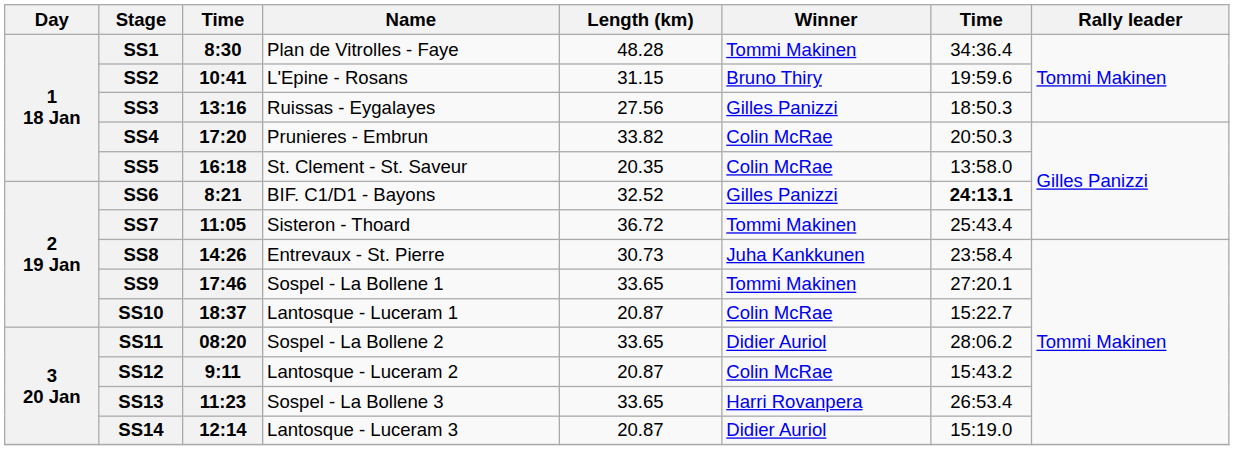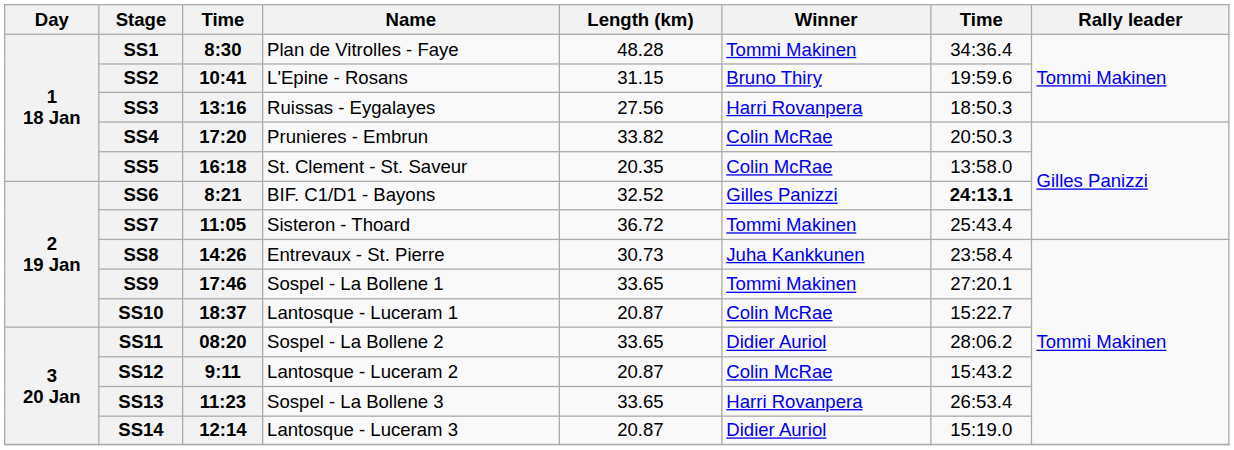 <table class="wikitable" width=100% style="text-align: center; font-size: 90%; max-width: 950px;">
 <tr>
 <th>Day</th>
 <th>Stage</th>
 <th>Time</th>
 <th>Name</th>
 <th>Length (km)</th>
 <th>Winner</th>
 <th>Time</th>
 <th>Rally leader</th>
 </tr>
 <tr>
 <th rowspan=5>1<br>18 Jan</th>
 <th>SS1</th>
 <th>8:30</th>
 <td align=left>Plan de Vitrolles - Faye</td>
 <td>48.28</td>
 <td align=left> <a href='#'>Tommi Makinen</a></td>
 <td>34:36.4</td>
 <td align=left rowspan=3> <a href='#'>Tommi Makinen</a></td>
 </tr>
 <tr>
 <th>SS2</th>
 <th>10:41</th>
 <td align=left>L'Epine - Rosans</td>
 <td>31.15</td>
 <td align=left> <a href='#'>Bruno Thiry</a></td>
 <td>19:59.6</td>
 </tr>
 <tr>
 <th>SS3</th>
 <th>13:16</th>
 <td align=left>Ruissas - Eygalayes</td>
 <td>27.56</td>
-<td align=left> <a href='#'>Gilles Panizzi</a></td>
+<td align=left> <a href='#'>Harri Rovanpera</a></td>
 <td>18:50.3</td>
 </tr>
 <tr>
 <th>SS4</th>
 <th>17:20</th>
 <td align=left>Prunieres - Embrun</td>
 <td>33.82</td>
 <td align=left> <a href='#'>Colin McRae</a></td>
 <td>20:50.3</td>
 <td align=left rowspan=4> <a href='#'>Gilles Panizzi</a></td>
 </tr>
 <tr>
 <th>SS5</th>
 <th>16:18</th>
 <td align=left>St. Clement - St. Saveur</td>
 <td>20.35</td>
 <td align=left> <a href='#'>Colin McRae</a></td>
 <td>13:58.0</td>
 </tr>
 <tr>
 <th rowspan=5>2<br>19 Jan</th>
 <th>SS6</th>
 <th>8:21</th>
 <td align=left>BIF. C1/D1 - Bayons</td>
 <td>32.52</td>
 <td align=left> <a href='#'>Gilles Panizzi</a></td>
 <td><strong>24:13.1</strong></td>
 </tr>
 <tr>
 <th>SS7</th>
 <th>11:05</th>
 <td align=left>Sisteron - Thoard</td>
 <td>36.72</td>
 <td align=left> <a href='#'>Tommi Makinen</a></td>
 <td>25:43.4</td>
 </tr>
 <tr>
 <th>SS8</th>
 <th>14:26</th>
 <td align=left>Entrevaux - St. Pierre</td>
 <td>30.73</td>
 <td align=left> <a href='#'>Juha Kankkunen</a></td>
 <td>23:58.4</td>
 <td align=left rowspan=7> <a href='#'>Tommi Makinen</a></td>
 </tr>
 <tr>
 <th>SS9</th>
 <th>17:46</th>
 <td align=left>Sospel - La Bollene 1</td>
 <td>33.65</td>
 <td align=left> <a href='#'>Tommi Makinen</a></td>
 <td>27:20.1</td>
 </tr>
 <tr>
 <th>SS10</th>
 <th>18:37</th>
 <td align=left>Lantosque - Luceram 1</td>
 <td>20.87</td>
 <td align=left> <a href='#'>Colin McRae</a></td>
 <td>15:22.7</td>
 </tr>
 <tr>
 <th rowspan=4>3<br>20 Jan</th>
 <th>SS11</th>
 <th>08:20</th>
 <td align=left>Sospel - La Bollene 2</td>
 <td>33.65</td>
 <td align=left> <a href='#'>Didier Auriol</a></td>
 <td>28:06.2</td>
 </tr>
 <tr>
 <th>SS12</th>
 <th>9:11</th>
 <td align=left>Lantosque - Luceram 2</td>
 <td>20.87</td>
 <td align=left> <a href='#'>Colin McRae</a></td>
 <td>15:43.2</td>
 </tr>
 <tr>
 <th>SS13</th>
 <th>11:23</th>
 <td align=left>Sospel - La Bollene 3</td>
 <td>33.65</td>
 <td align=left> <a href='#'>Harri Rovanpera</a></td>
 <td>26:53.4</td>
 </tr>
 <tr>
 <th>SS14</th>
 <th>12:14</th>
 <td align=left>Lantosque - Luceram 3</td>
 <td>20.87</td>
 <td align=left> <a href='#'>Didier Auriol</a></td>
 <td>15:19.0</td>
 </tr>
 <tr>
 </tr>
 </table>
